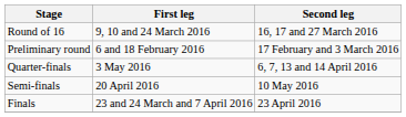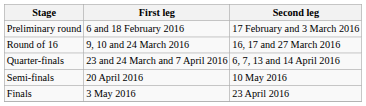 <table class="wikitable">
 <tr>
 <th>Stage</th>
 <th>First leg</th>
 <th>Second leg</th>
 </tr>
 <tr>
+<td>Preliminary round</td>
+<td>6 and 18 February 2016</td>
+<td>17 February and 3 March 2016</td>
+</tr>
+<tr>
 <td>Round of 16</td>
 <td>9, 10 and 24 March 2016</td>
 <td>16, 17 and 27 March 2016</td>
 </tr>
 <tr>
-<td>Preliminary round</td>
-<td>6 and 18 February 2016</td>
-<td>17 February and 3 March 2016</td>
-</tr>
-<tr>
 <td>Quarter-finals</td>
-<td>3 May 2016</td>
+<td>23 and 24 March and 7 April 2016</td>
 <td>6, 7, 13 and 14 April 2016</td>
 </tr>
 <tr>
 <td>Semi-finals</td>
 <td>20 April 2016</td>
 <td>10 May 2016</td>
 </tr>
 <tr>
 <td>Finals</td>
-<td>23 and 24 March and 7 April 2016</td>
+<td>3 May 2016</td>
 <td>23 April 2016</td>
 </tr>
 <tr>
 </tr>
 </table>
